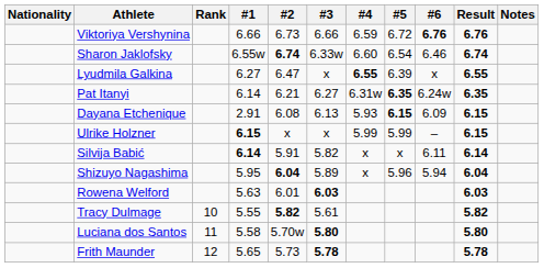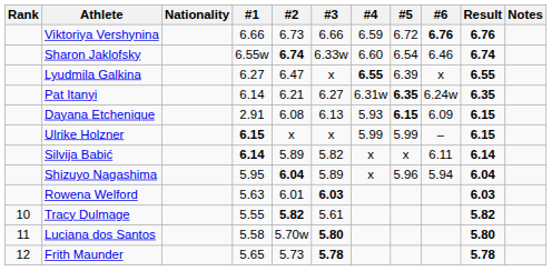 <table class="wikitable sortable" style="text-align:center">
 <tr>
+<th>Rank</th>
+<th>Athlete</th>
 <th>Nationality</th>
-<th>Athlete</th>
-<th>Rank</th>
 <th>#1</th>
 <th>#2</th>
 <th>#3</th>
 <th>#4</th>
 <th>#5</th>
 <th>#6</th>
 <th>Result</th>
 <th>Notes</th>
 </tr>
 <tr>
+<td></td>
+<td align=left><a href='#'>Viktoriya Vershynina</a></td>
 <td align=left></td>
-<td align=left><a href='#'>Viktoriya Vershynina</a></td>
-<td></td>
 <td>6.66</td>
 <td>6.73</td>
 <td>6.66</td>
 <td>6.59</td>
 <td>6.72</td>
 <td><strong>6.76</strong></td>
 <td><strong>6.76</strong></td>
 <td></td>
 </tr>
 <tr>
+<td></td>
+<td align=left><a href='#'>Sharon Jaklofsky</a></td>
 <td align=left></td>
-<td align=left><a href='#'>Sharon Jaklofsky</a></td>
-<td></td>
 <td>6.55w</td>
 <td><strong>6.74</strong></td>
 <td>6.33w</td>
 <td>6.60</td>
 <td>6.54</td>
 <td>6.46</td>
 <td><strong>6.74</strong></td>
 <td></td>
 </tr>
 <tr>
+<td></td>
+<td align=left><a href='#'>Lyudmila Galkina</a></td>
 <td align=left></td>
-<td align=left><a href='#'>Lyudmila Galkina</a></td>
-<td></td>
 <td>6.27</td>
 <td>6.47</td>
 <td>x</td>
 <td><strong>6.55</strong></td>
 <td>6.39</td>
 <td>x</td>
 <td><strong>6.55</strong></td>
 <td></td>
 </tr>
 <tr>
+<td></td>
+<td align=left><a href='#'>Pat Itanyi</a></td>
 <td align=left></td>
-<td align=left><a href='#'>Pat Itanyi</a></td>
-<td></td>
 <td>6.14</td>
 <td>6.21</td>
 <td>6.27</td>
 <td>6.31w</td>
 <td><strong>6.35</strong></td>
 <td>6.24w</td>
 <td><strong>6.35</strong></td>
 <td></td>
 </tr>
 <tr>
+<td></td>
+<td align=left><a href='#'>Dayana Etchenique</a></td>
 <td align=left></td>
-<td align=left><a href='#'>Dayana Etchenique</a></td>
-<td></td>
 <td>2.91</td>
 <td>6.08</td>
 <td>6.13</td>
 <td>5.93</td>
 <td><strong>6.15</strong></td>
 <td>6.09</td>
 <td><strong>6.15</strong></td>
 <td></td>
 </tr>
 <tr>
+<td></td>
+<td align=left><a href='#'>Ulrike Holzner</a></td>
 <td align=left></td>
-<td align=left><a href='#'>Ulrike Holzner</a></td>
-<td></td>
 <td><strong>6.15</strong></td>
 <td>x</td>
 <td>x</td>
 <td>5.99</td>
 <td>5.99</td>
 <td>–</td>
 <td><strong>6.15</strong></td>
 <td></td>
 </tr>
 <tr>
+<td></td>
+<td align=left><a href='#'>Silvija Babić</a></td>
 <td align=left></td>
-<td align=left><a href='#'>Silvija Babić</a></td>
-<td></td>
 <td><strong>6.14</strong></td>
-<td>5.91</td>
+<td>5.89</td>
 <td>5.82</td>
 <td>x</td>
 <td>x</td>
 <td>6.11</td>
 <td><strong>6.14</strong></td>
 <td></td>
 </tr>
 <tr>
+<td></td>
+<td align=left><a href='#'>Shizuyo Nagashima</a></td>
 <td align=left></td>
-<td align=left><a href='#'>Shizuyo Nagashima</a></td>
-<td></td>
 <td>5.95</td>
 <td><strong>6.04</strong></td>
 <td>5.89</td>
 <td>x</td>
 <td>5.96</td>
 <td>5.94</td>
 <td><strong>6.04</strong></td>
 <td></td>
 </tr>
 <tr>
+<td></td>
+<td align=left><a href='#'>Rowena Welford</a></td>
 <td align=left></td>
-<td align=left><a href='#'>Rowena Welford</a></td>
-<td></td>
 <td>5.63</td>
 <td>6.01</td>
 <td><strong>6.03</strong></td>
 <td></td>
 <td></td>
 <td></td>
 <td><strong>6.03</strong></td>
 <td></td>
 </tr>
 <tr>
+<td>10</td>
+<td align=left><a href='#'>Tracy Dulmage</a></td>
 <td align=left></td>
-<td align=left><a href='#'>Tracy Dulmage</a></td>
-<td>10</td>
 <td>5.55</td>
 <td><strong>5.82</strong></td>
 <td>5.61</td>
 <td></td>
 <td></td>
 <td></td>
 <td><strong>5.82</strong></td>
 <td></td>
 </tr>
 <tr>
+<td>11</td>
+<td align=left><a href='#'>Luciana dos Santos</a></td>
 <td align=left></td>
-<td align=left><a href='#'>Luciana dos Santos</a></td>
-<td>11</td>
 <td>5.58</td>
 <td>5.70w</td>
 <td><strong>5.80</strong></td>
 <td></td>
 <td></td>
 <td></td>
 <td><strong>5.80</strong></td>
 <td></td>
 </tr>
 <tr>
+<td>12</td>
+<td align=left><a href='#'>Frith Maunder</a></td>
 <td align=left></td>
-<td align=left><a href='#'>Frith Maunder</a></td>
-<td>12</td>
 <td>5.65</td>
 <td>5.73</td>
 <td><strong>5.78</strong></td>
 <td></td>
 <td></td>
 <td></td>
 <td><strong>5.78</strong></td>
 <td></td>
 </tr>
 </table>
